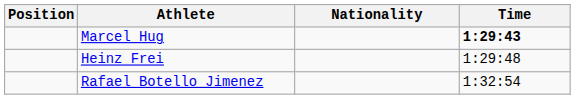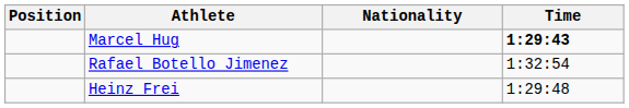 <table class="wikitable sortable" border="1"  style="font-size:95%;" width=40%>
 <tr>
 <th width="10%">Position</th>
 <th width="40%">Athlete</th>
 <th width="30%">Nationality</th>
 <th width="20%">Time</th>
 </tr>
 <tr>
 <td></td>
 <td><a href='#'>Marcel Hug</a></td>
 <td></td>
 <td><strong>1:29:43</strong></td>
 </tr>
 <tr>
 <td></td>
+<td><a href='#'>Rafael Botello Jimenez</a></td>
+<td></td>
+<td>1:32:54</td>
+</tr>
+<tr>
+<td></td>
 <td><a href='#'>Heinz Frei</a></td>
 <td></td>
 <td>1:29:48</td>
 </tr>
-<tr>
-<td></td>
-<td><a href='#'>Rafael Botello Jimenez</a></td>
-<td></td>
-<td>1:32:54</td>
-</tr>
 </table>
